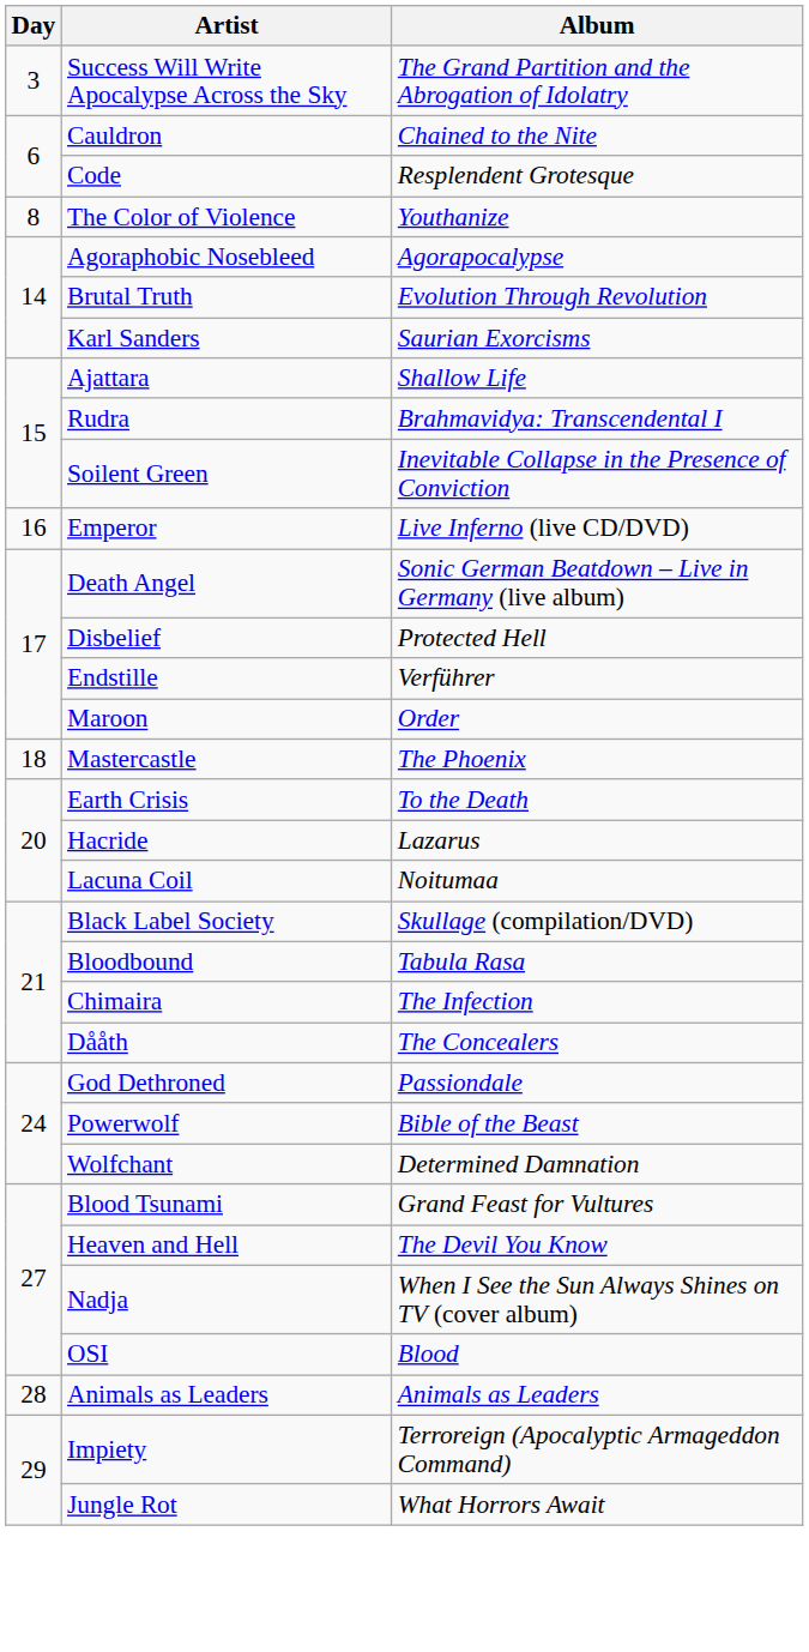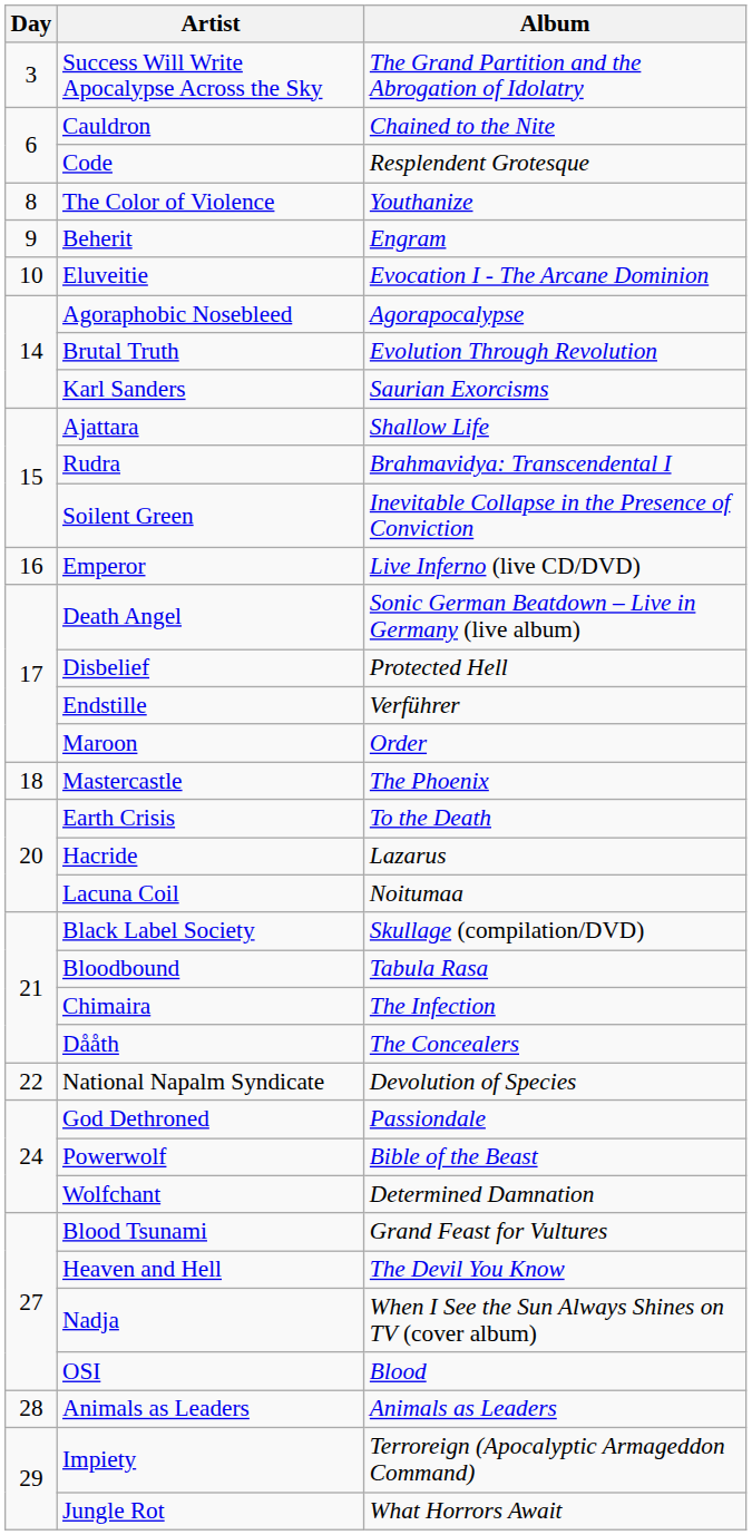 <table class="wikitable">
 <tr>
 <th>Day</th>
 <th style="width:200px;">Artist</th>
 <th style="width:250px;">Album</th>
 </tr>
 <tr>
 <td style="text-align:center;">3</td>
 <td><a href='#'>Success Will Write Apocalypse Across the Sky</a></td>
 <td><em><a href='#'>The Grand Partition and the Abrogation of Idolatry</a></em></td>
 </tr>
 <tr>
 <td style="text-align:center;" rowspan="2">6</td>
 <td><a href='#'>Cauldron</a></td>
 <td><em><a href='#'>Chained to the Nite</a></em></td>
 </tr>
 <tr>
 <td><a href='#'>Code</a></td>
 <td><em>Resplendent Grotesque</em></td>
 </tr>
 <tr>
 <td style="text-align:center;">8</td>
 <td><a href='#'>The Color of Violence</a></td>
 <td><em><a href='#'>Youthanize</a></em></td>
+</tr>
+<tr>
+<td style="text-align:center;">9</td>
+<td><a href='#'>Beherit</a></td>
+<td><em><a href='#'>Engram</a></em></td>
+</tr>
+<tr>
+<td style="text-align:center;">10</td>
+<td><a href='#'>Eluveitie</a></td>
+<td><em><a href='#'>Evocation I - The Arcane Dominion</a></em></td>
 </tr>
 <tr>
 <td style="text-align:center;" rowspan="3">14</td>
 <td><a href='#'>Agoraphobic Nosebleed</a></td>
 <td><em><a href='#'>Agorapocalypse</a></em></td>
 </tr>
 <tr>
 <td><a href='#'>Brutal Truth</a></td>
 <td><em><a href='#'>Evolution Through Revolution</a></em></td>
 </tr>
 <tr>
 <td><a href='#'>Karl Sanders</a></td>
 <td><em><a href='#'>Saurian Exorcisms</a></em></td>
 </tr>
 <tr>
 <td style="text-align:center;" rowspan="3">15</td>
 <td><a href='#'>Ajattara</a></td>
 <td><em><a href='#'>Shallow Life</a></em></td>
 </tr>
 <tr>
 <td><a href='#'>Rudra</a></td>
 <td><em><a href='#'>Brahmavidya: Transcendental I</a></em></td>
 </tr>
 <tr>
 <td><a href='#'>Soilent Green</a></td>
 <td><em><a href='#'>Inevitable Collapse in the Presence of Conviction</a></em></td>
 </tr>
 <tr>
 <td style="text-align:center;">16</td>
 <td><a href='#'>Emperor</a></td>
 <td><em><a href='#'>Live Inferno</a></em> (live CD/DVD)</td>
 </tr>
 <tr>
 <td style="text-align:center;" rowspan="4">17</td>
 <td><a href='#'>Death Angel</a></td>
 <td><em><a href='#'>Sonic German Beatdown – Live in Germany</a></em> (live album)</td>
 </tr>
 <tr>
 <td><a href='#'>Disbelief</a></td>
 <td><em>Protected Hell</em></td>
 </tr>
 <tr>
 <td><a href='#'>Endstille</a></td>
 <td><em>Verführer</em></td>
 </tr>
 <tr>
 <td><a href='#'>Maroon</a></td>
 <td><em><a href='#'>Order</a></em></td>
 </tr>
 <tr>
 <td style="text-align:center;">18</td>
 <td><a href='#'>Mastercastle</a></td>
 <td><em><a href='#'>The Phoenix</a></em></td>
 </tr>
 <tr>
 <td style="text-align:center;" rowspan="3">20</td>
 <td><a href='#'>Earth Crisis</a></td>
 <td><em><a href='#'>To the Death</a></em></td>
 </tr>
 <tr>
 <td><a href='#'>Hacride</a></td>
 <td><em>Lazarus</em></td>
 </tr>
 <tr>
 <td><a href='#'>Lacuna Coil</a></td>
 <td><em>Noitumaa</em></td>
 </tr>
 <tr>
 <td style="text-align:center;" rowspan="4">21</td>
 <td><a href='#'>Black Label Society</a></td>
 <td><em><a href='#'>Skullage</a></em> (compilation/DVD)</td>
 </tr>
 <tr>
 <td><a href='#'>Bloodbound</a></td>
 <td><em><a href='#'>Tabula Rasa</a></em></td>
 </tr>
 <tr>
 <td><a href='#'>Chimaira</a></td>
 <td><em><a href='#'>The Infection</a></em></td>
 </tr>
 <tr>
 <td><a href='#'>Dååth</a></td>
 <td><em><a href='#'>The Concealers</a></em></td>
 </tr>
 <tr>
+<td style="text-align:center;">22</td>
+<td>National Napalm Syndicate</td>
+<td><em>Devolution of Species</em></td>
+</tr>
+<tr>
 <td style="text-align:center;" rowspan="3">24</td>
 <td><a href='#'>God Dethroned</a></td>
 <td><em><a href='#'>Passiondale</a></em></td>
 </tr>
 <tr>
 <td><a href='#'>Powerwolf</a></td>
 <td><em><a href='#'>Bible of the Beast</a></em></td>
 </tr>
 <tr>
 <td><a href='#'>Wolfchant</a></td>
 <td><em>Determined Damnation</em></td>
 </tr>
 <tr>
 <td style="text-align:center;" rowspan="4">27</td>
 <td><a href='#'>Blood Tsunami</a></td>
 <td><em>Grand Feast for Vultures</em></td>
 </tr>
 <tr>
 <td><a href='#'>Heaven and Hell</a></td>
 <td><em><a href='#'>The Devil You Know</a></em></td>
 </tr>
 <tr>
 <td><a href='#'>Nadja</a></td>
 <td><em>When I See the Sun Always Shines on TV</em> (cover album)</td>
 </tr>
 <tr>
 <td><a href='#'>OSI</a></td>
 <td><em><a href='#'>Blood</a></em></td>
 </tr>
 <tr>
 <td style="text-align:center;">28</td>
 <td><a href='#'>Animals as Leaders</a></td>
 <td><em><a href='#'>Animals as Leaders</a></em></td>
 </tr>
 <tr>
 <td style="text-align:center;" rowspan="2">29</td>
 <td><a href='#'>Impiety</a></td>
 <td><em>Terroreign (Apocalyptic Armageddon Command)</em></td>
 </tr>
 <tr>
 <td><a href='#'>Jungle Rot</a></td>
 <td><em>What Horrors Await</em></td>
 </tr>
 </table>
